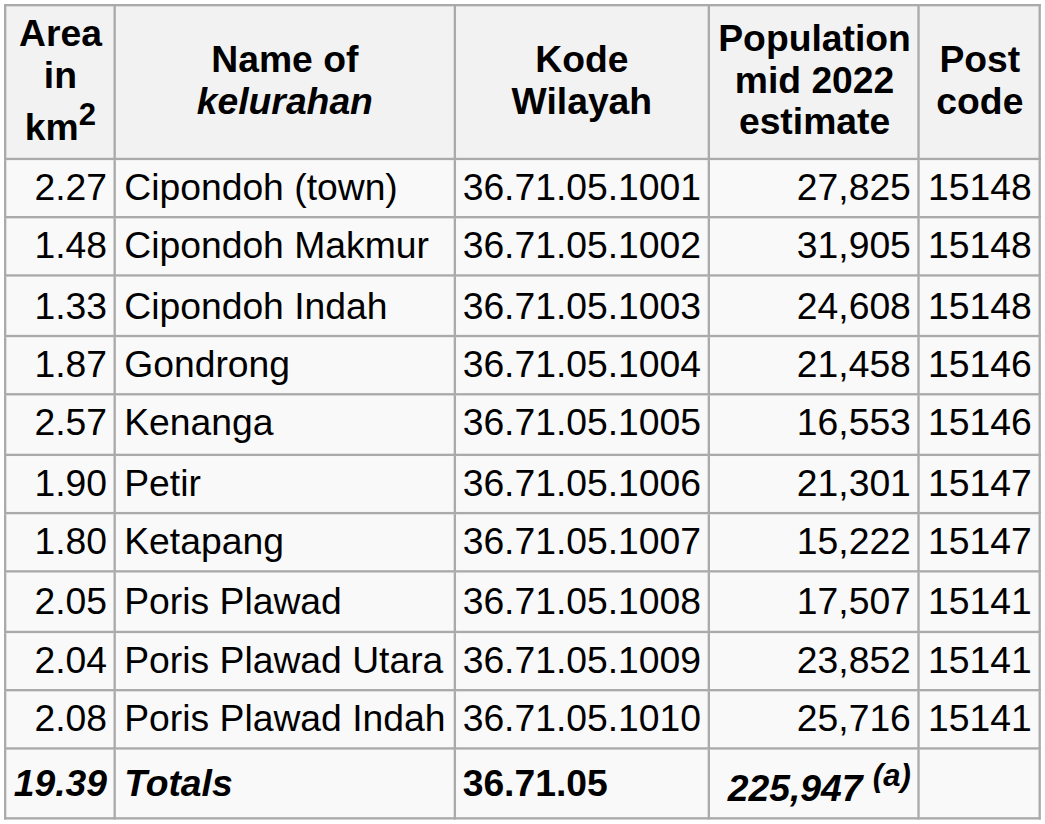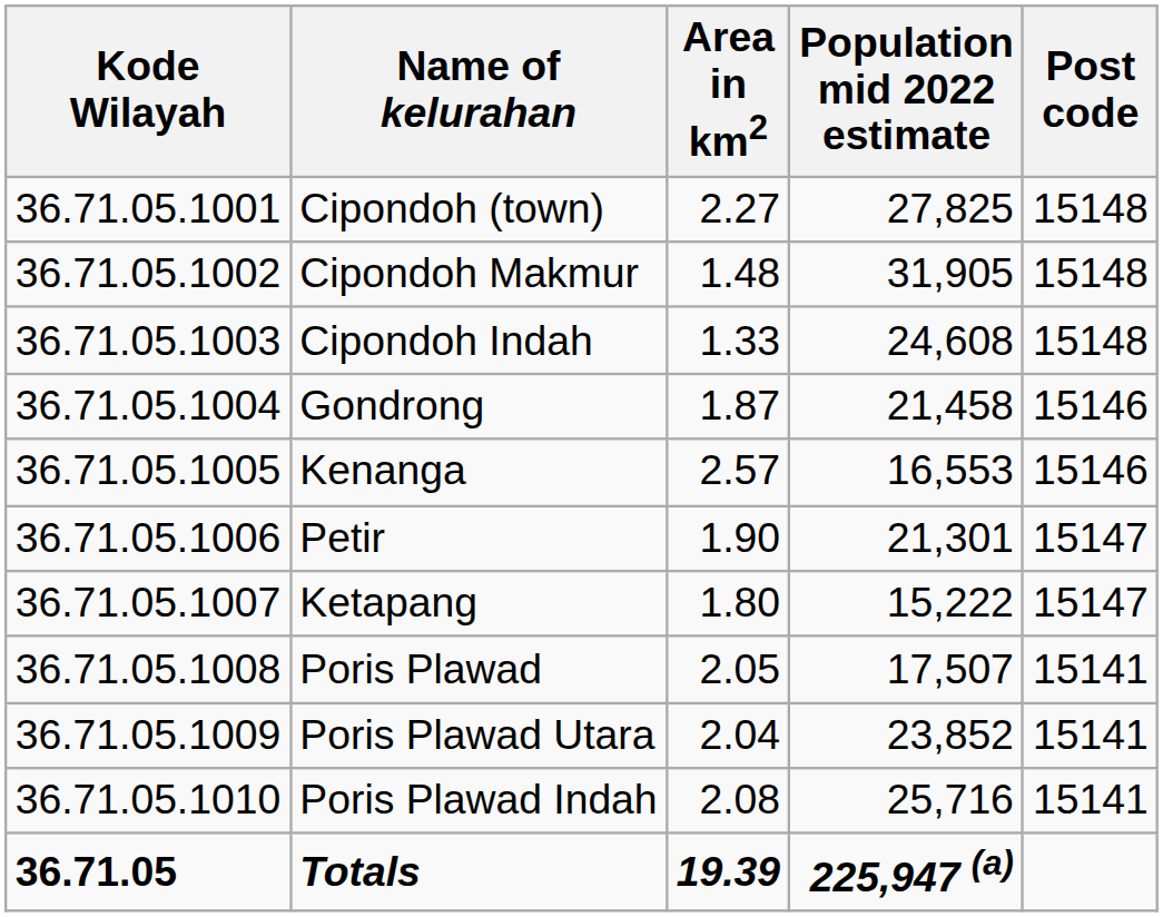 <table class="wikitable">
 <tr>
+<th>Kode <br>Wilayah</th>
+<th>Name of <br> <em>kelurahan</em></th>
 <th>Area <br>in <br>km<sup>2</sup></th>
-<th>Name of <br> <em>kelurahan</em></th>
-<th>Kode <br>Wilayah</th>
 <th>Population<br>mid 2022<br>estimate</th>
 <th>Post<br>code</th>
 </tr>
 <tr>
+<td>36.71.05.1001</td>
+<td>Cipondoh (town)</td>
 <td align="right">2.27</td>
-<td>Cipondoh (town)</td>
-<td>36.71.05.1001</td>
 <td align="right">27,825</td>
 <td>15148</td>
 </tr>
 <tr>
+<td>36.71.05.1002</td>
+<td>Cipondoh Makmur</td>
 <td align="right">1.48</td>
-<td>Cipondoh Makmur</td>
-<td>36.71.05.1002</td>
 <td align="right">31,905</td>
 <td>15148</td>
 </tr>
 <tr>
+<td>36.71.05.1003</td>
+<td>Cipondoh Indah</td>
 <td align="right">1.33</td>
-<td>Cipondoh Indah</td>
-<td>36.71.05.1003</td>
 <td align="right">24,608</td>
 <td>15148</td>
 </tr>
 <tr>
+<td>36.71.05.1004</td>
+<td>Gondrong</td>
 <td align="right">1.87</td>
-<td>Gondrong</td>
-<td>36.71.05.1004</td>
 <td align="right">21,458</td>
 <td>15146</td>
 </tr>
 <tr>
+<td>36.71.05.1005</td>
+<td>Kenanga</td>
 <td align="right">2.57</td>
-<td>Kenanga</td>
-<td>36.71.05.1005</td>
 <td align="right">16,553</td>
 <td>15146</td>
 </tr>
 <tr>
+<td>36.71.05.1006</td>
+<td>Petir</td>
 <td align="right">1.90</td>
-<td>Petir</td>
-<td>36.71.05.1006</td>
 <td align="right">21,301</td>
 <td>15147</td>
 </tr>
 <tr>
+<td>36.71.05.1007</td>
+<td>Ketapang</td>
 <td align="right">1.80</td>
-<td>Ketapang</td>
-<td>36.71.05.1007</td>
 <td align="right">15,222</td>
 <td>15147</td>
 </tr>
 <tr>
+<td>36.71.05.1008</td>
+<td>Poris Plawad</td>
 <td align="right">2.05</td>
-<td>Poris Plawad</td>
-<td>36.71.05.1008</td>
 <td align="right">17,507</td>
 <td>15141</td>
 </tr>
 <tr>
+<td>36.71.05.1009</td>
+<td>Poris Plawad Utara</td>
 <td align="right">2.04</td>
-<td>Poris Plawad Utara</td>
-<td>36.71.05.1009</td>
 <td align="right">23,852</td>
 <td>15141</td>
 </tr>
 <tr>
+<td>36.71.05.1010</td>
+<td>Poris Plawad Indah</td>
 <td align="right">2.08</td>
-<td>Poris Plawad Indah</td>
-<td>36.71.05.1010</td>
 <td align="right">25,716</td>
 <td>15141</td>
 </tr>
 <tr>
+<td><strong>36.71.05</strong></td>
+<td><strong><em>Totals</em></strong></td>
 <td align="right"><strong><em>19.39</em></strong></td>
-<td><strong><em>Totals</em></strong></td>
-<td><strong>36.71.05</strong></td>
 <td align="right"><strong><em>225,947 <sup>(a)</sup></em></strong></td>
 <td></td>
 </tr>
 </table>
